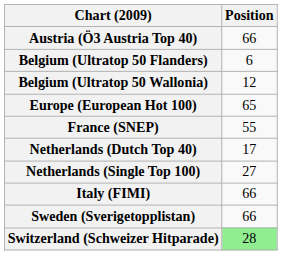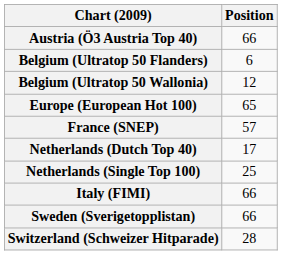 <table class="wikitable sortable plainrowheaders">
 <tr>
 <th>Chart (2009)</th>
 <th>Position</th>
 </tr>
 <tr>
 <th scope="row">Austria (Ö3 Austria Top 40)</th>
 <td style="text-align:center;">66</td>
 </tr>
 <tr>
 <th scope="row">Belgium (Ultratop 50 Flanders)</th>
 <td style="text-align:center;">6</td>
 </tr>
 <tr>
 <th scope="row">Belgium (Ultratop 50 Wallonia)</th>
 <td style="text-align:center;">12</td>
 </tr>
 <tr>
 <th scope="row">Europe (European Hot 100)</th>
 <td style="text-align:center;">65</td>
 </tr>
 <tr>
 <th scope="row">France (SNEP)</th>
-<td style="text-align:center;">55</td>
+<td style="text-align:center;">57</td>
 </tr>
 <tr>
 <th scope="row">Netherlands (Dutch Top 40)</th>
 <td style="text-align:center;">17</td>
 </tr>
 <tr>
 <th scope="row">Netherlands (Single Top 100)</th>
-<td style="text-align:center;">27</td>
+<td style="text-align:center;">25</td>
 </tr>
 <tr>
 <th scope="row">Italy (FIMI)</th>
 <td style="text-align:center;">66</td>
 </tr>
 <tr>
 <th scope="row">Sweden (Sverigetopplistan)</th>
 <td style="text-align:center;">66</td>
 </tr>
 <tr>
 <th scope="row">Switzerland (Schweizer Hitparade)</th>
-<td style="background: lightgreen; text-align:center;">28</td>
+<td style="text-align:center;">28</td>
 </tr>
 </table>
